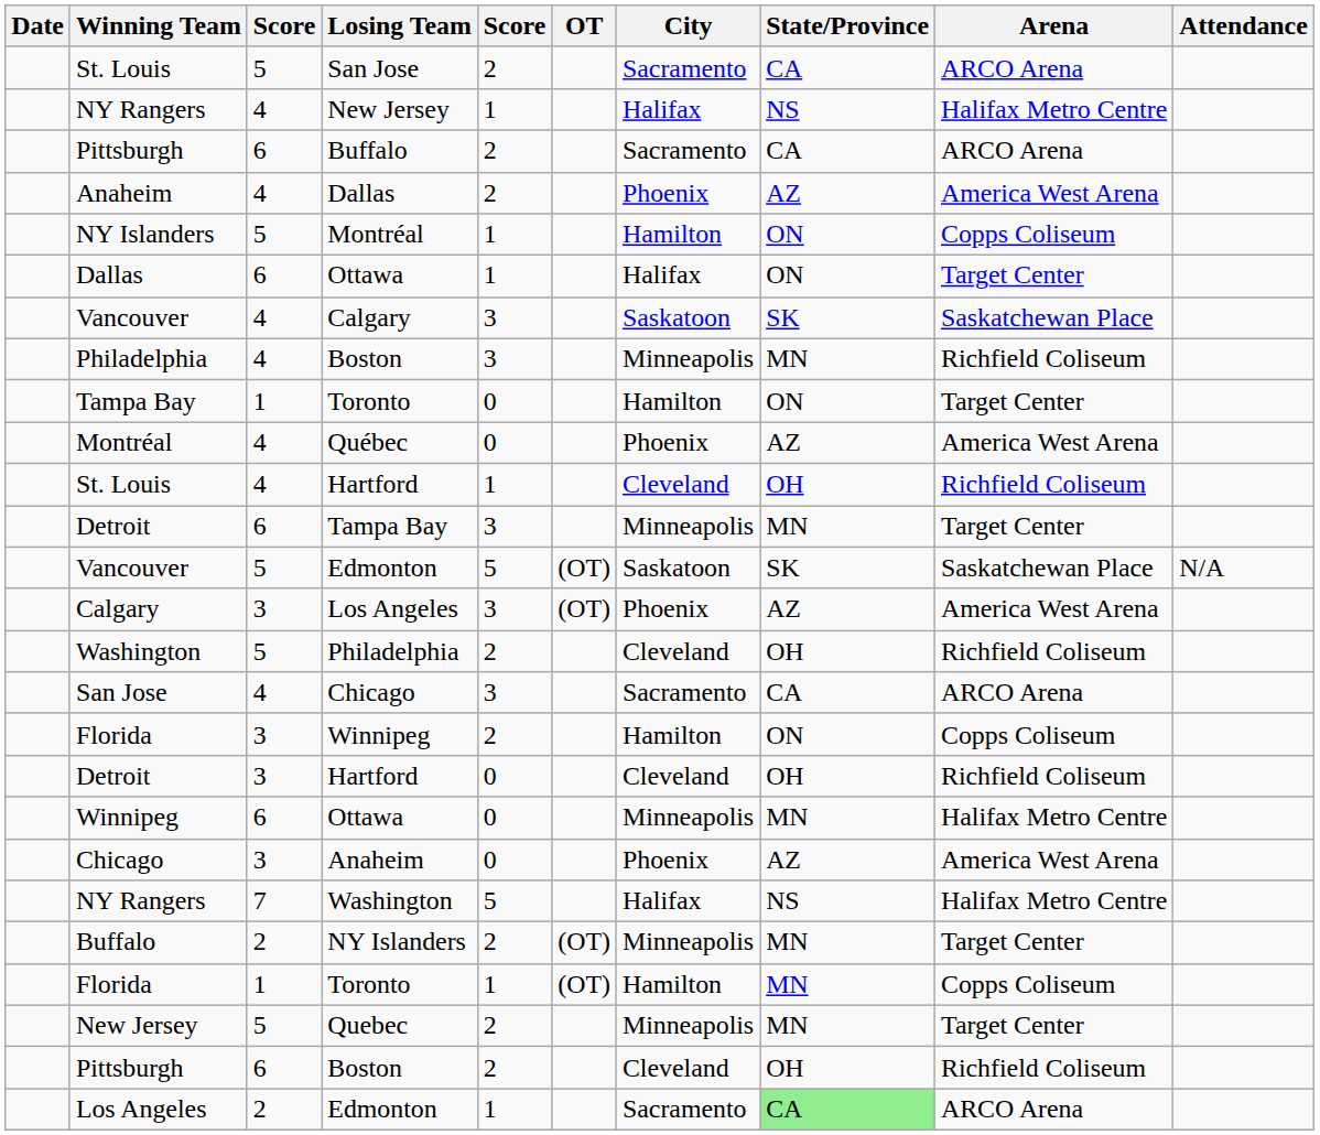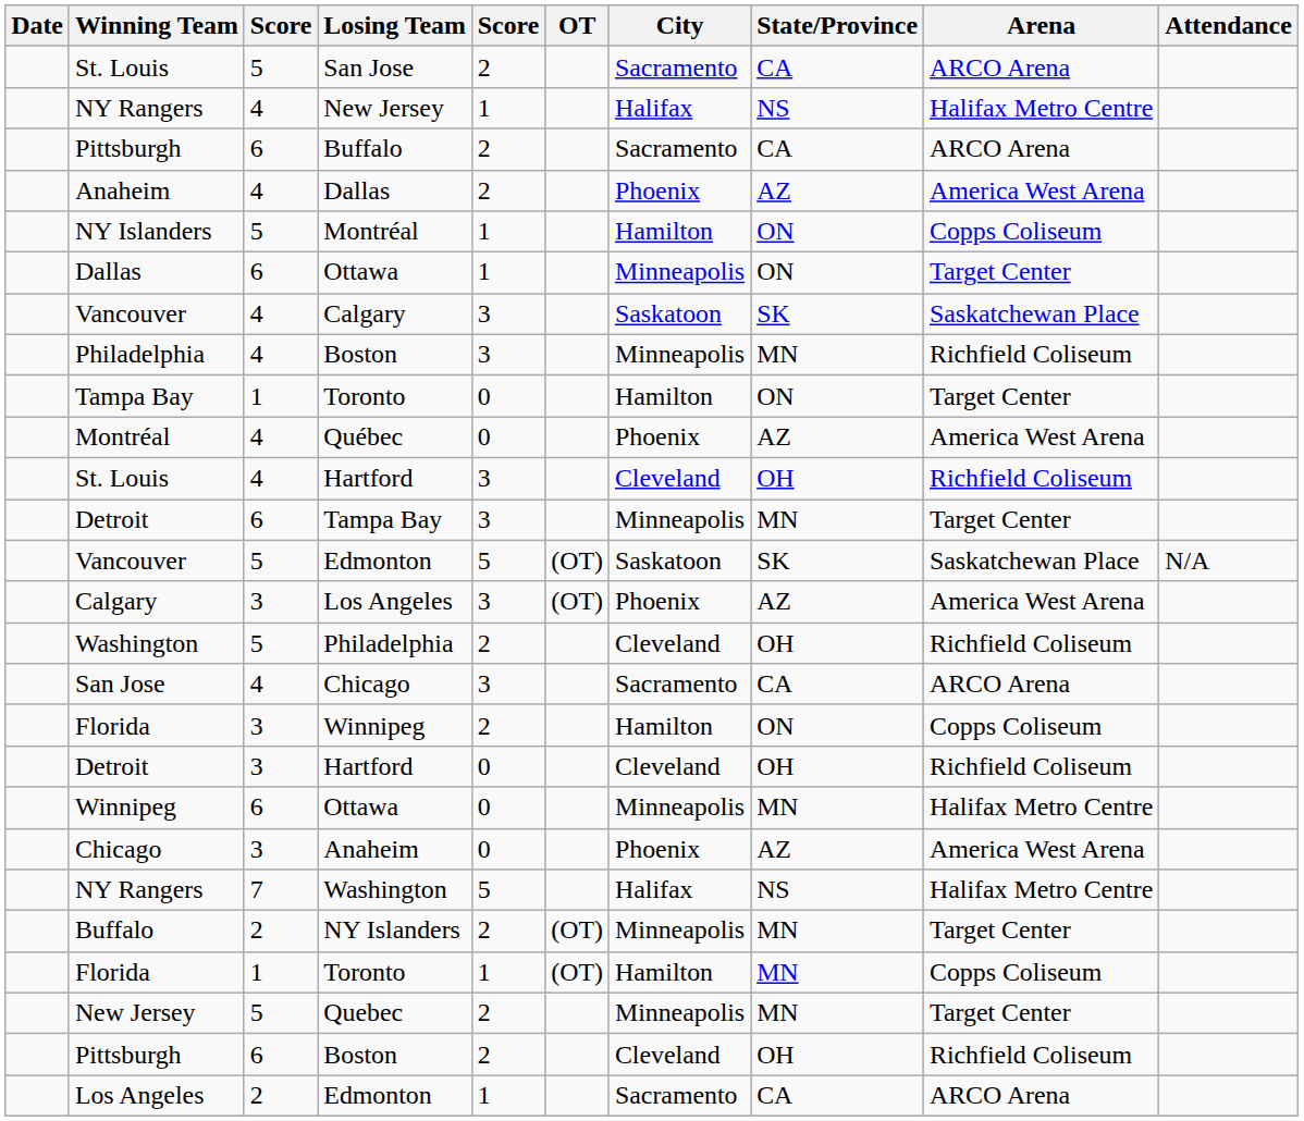 <table class="wikitable sortable">
 <tr>
 <th>Date</th>
 <th>Winning Team</th>
 <th>Score</th>
 <th>Losing Team</th>
 <th>Score</th>
 <th>OT</th>
 <th>City</th>
 <th>State/Province</th>
 <th>Arena</th>
 <th>Attendance</th>
 </tr>
 <tr>
 <td></td>
 <td>St. Louis</td>
 <td>5</td>
 <td>San Jose</td>
 <td>2</td>
 <td></td>
 <td><a href='#'>Sacramento</a></td>
 <td><a href='#'>CA</a></td>
 <td><a href='#'>ARCO Arena</a></td>
 <td></td>
 </tr>
 <tr>
 <td></td>
 <td>NY Rangers</td>
 <td>4</td>
 <td>New Jersey</td>
 <td>1</td>
 <td></td>
 <td><a href='#'>Halifax</a></td>
 <td><a href='#'>NS</a></td>
 <td><a href='#'>Halifax Metro Centre</a></td>
 <td></td>
 </tr>
 <tr>
 <td></td>
 <td>Pittsburgh</td>
 <td>6</td>
 <td>Buffalo</td>
 <td>2</td>
 <td></td>
 <td>Sacramento</td>
 <td>CA</td>
 <td>ARCO Arena</td>
 <td></td>
 </tr>
 <tr>
 <td></td>
 <td>Anaheim</td>
 <td>4</td>
 <td>Dallas</td>
 <td>2</td>
 <td></td>
 <td><a href='#'>Phoenix</a></td>
 <td><a href='#'>AZ</a></td>
 <td><a href='#'>America West Arena</a></td>
 <td></td>
 </tr>
 <tr>
 <td></td>
 <td>NY Islanders</td>
 <td>5</td>
 <td>Montréal</td>
 <td>1</td>
 <td></td>
 <td><a href='#'>Hamilton</a></td>
 <td><a href='#'>ON</a></td>
 <td><a href='#'>Copps Coliseum</a></td>
 <td></td>
 </tr>
 <tr>
 <td></td>
 <td>Dallas</td>
 <td>6</td>
 <td>Ottawa</td>
 <td>1</td>
 <td></td>
-<td>Halifax</td>
+<td><a href='#'>Minneapolis</a></td>
 <td>ON</td>
 <td><a href='#'>Target Center</a></td>
 <td></td>
 </tr>
 <tr>
 <td></td>
 <td>Vancouver</td>
 <td>4</td>
 <td>Calgary</td>
 <td>3</td>
 <td></td>
 <td><a href='#'>Saskatoon</a></td>
 <td><a href='#'>SK</a></td>
 <td><a href='#'>Saskatchewan Place</a></td>
 <td></td>
 </tr>
 <tr>
 <td></td>
 <td>Philadelphia</td>
 <td>4</td>
 <td>Boston</td>
 <td>3</td>
 <td></td>
 <td>Minneapolis</td>
 <td>MN</td>
 <td>Richfield Coliseum</td>
 <td></td>
 </tr>
 <tr>
 <td></td>
 <td>Tampa Bay</td>
 <td>1</td>
 <td>Toronto</td>
 <td>0</td>
 <td></td>
 <td>Hamilton</td>
 <td>ON</td>
 <td>Target Center</td>
 <td></td>
 </tr>
 <tr>
 <td></td>
 <td>Montréal</td>
 <td>4</td>
 <td>Québec</td>
 <td>0</td>
 <td></td>
 <td>Phoenix</td>
 <td>AZ</td>
 <td>America West Arena</td>
 <td></td>
 </tr>
 <tr>
 <td></td>
 <td>St. Louis</td>
 <td>4</td>
 <td>Hartford</td>
-<td>1</td>
+<td>3</td>
 <td></td>
 <td><a href='#'>Cleveland</a></td>
 <td><a href='#'>OH</a></td>
 <td><a href='#'>Richfield Coliseum</a></td>
 <td></td>
 </tr>
 <tr>
 <td></td>
 <td>Detroit</td>
 <td>6</td>
 <td>Tampa Bay</td>
 <td>3</td>
 <td></td>
 <td>Minneapolis</td>
 <td>MN</td>
 <td>Target Center</td>
 <td></td>
 </tr>
 <tr>
 <td></td>
 <td>Vancouver</td>
 <td>5</td>
 <td>Edmonton</td>
 <td>5</td>
 <td>(OT)</td>
 <td>Saskatoon</td>
 <td>SK</td>
 <td>Saskatchewan Place</td>
 <td>N/A</td>
 </tr>
 <tr>
 <td></td>
 <td>Calgary</td>
 <td>3</td>
 <td>Los Angeles</td>
 <td>3</td>
 <td>(OT)</td>
 <td>Phoenix</td>
 <td>AZ</td>
 <td>America West Arena</td>
 <td></td>
 </tr>
 <tr>
 <td></td>
 <td>Washington</td>
 <td>5</td>
 <td>Philadelphia</td>
 <td>2</td>
 <td></td>
 <td>Cleveland</td>
 <td>OH</td>
 <td>Richfield Coliseum</td>
 <td></td>
 </tr>
 <tr>
 <td></td>
 <td>San Jose</td>
 <td>4</td>
 <td>Chicago</td>
 <td>3</td>
 <td></td>
 <td>Sacramento</td>
 <td>CA</td>
 <td>ARCO Arena</td>
 <td></td>
 </tr>
 <tr>
 <td></td>
 <td>Florida</td>
 <td>3</td>
 <td>Winnipeg</td>
 <td>2</td>
 <td></td>
 <td>Hamilton</td>
 <td>ON</td>
 <td>Copps Coliseum</td>
 <td></td>
 </tr>
 <tr>
 <td></td>
 <td>Detroit</td>
 <td>3</td>
 <td>Hartford</td>
 <td>0</td>
 <td></td>
 <td>Cleveland</td>
 <td>OH</td>
 <td>Richfield Coliseum</td>
 <td></td>
 </tr>
 <tr>
 <td></td>
 <td>Winnipeg</td>
 <td>6</td>
 <td>Ottawa</td>
 <td>0</td>
 <td></td>
 <td>Minneapolis</td>
 <td>MN</td>
 <td>Halifax Metro Centre</td>
 <td></td>
 </tr>
 <tr>
 <td></td>
 <td>Chicago</td>
 <td>3</td>
 <td>Anaheim</td>
 <td>0</td>
 <td></td>
 <td>Phoenix</td>
 <td>AZ</td>
 <td>America West Arena</td>
 <td></td>
 </tr>
 <tr>
 <td></td>
 <td>NY Rangers</td>
 <td>7</td>
 <td>Washington</td>
 <td>5</td>
 <td></td>
 <td>Halifax</td>
 <td>NS</td>
 <td>Halifax Metro Centre</td>
 <td></td>
 </tr>
 <tr>
 <td></td>
 <td>Buffalo</td>
 <td>2</td>
 <td>NY Islanders</td>
 <td>2</td>
 <td>(OT)</td>
 <td>Minneapolis</td>
 <td>MN</td>
 <td>Target Center</td>
 <td></td>
 </tr>
 <tr>
 <td></td>
 <td>Florida</td>
 <td>1</td>
 <td>Toronto</td>
 <td>1</td>
 <td>(OT)</td>
 <td>Hamilton</td>
 <td><a href='#'>MN</a></td>
 <td>Copps Coliseum</td>
 <td></td>
 </tr>
 <tr>
 <td></td>
 <td>New Jersey</td>
 <td>5</td>
 <td>Quebec</td>
 <td>2</td>
 <td></td>
 <td>Minneapolis</td>
 <td>MN</td>
 <td>Target Center</td>
 <td></td>
 </tr>
 <tr>
 <td></td>
 <td>Pittsburgh</td>
 <td>6</td>
 <td>Boston</td>
 <td>2</td>
 <td></td>
 <td>Cleveland</td>
 <td>OH</td>
 <td>Richfield Coliseum</td>
 <td></td>
 </tr>
 <tr>
 <td></td>
 <td>Los Angeles</td>
 <td>2</td>
 <td>Edmonton</td>
 <td>1</td>
 <td></td>
 <td>Sacramento</td>
-<td style="background: lightgreen;">CA</td>
+<td>CA</td>
 <td>ARCO Arena</td>
 <td></td>
 </tr>
 <tr>
 </tr>
 </table>
